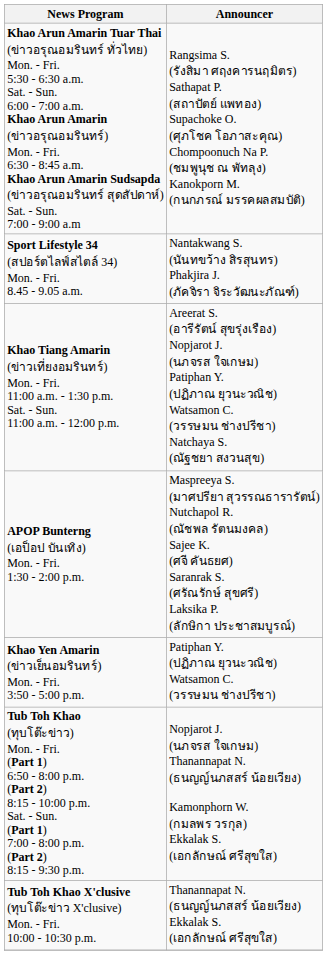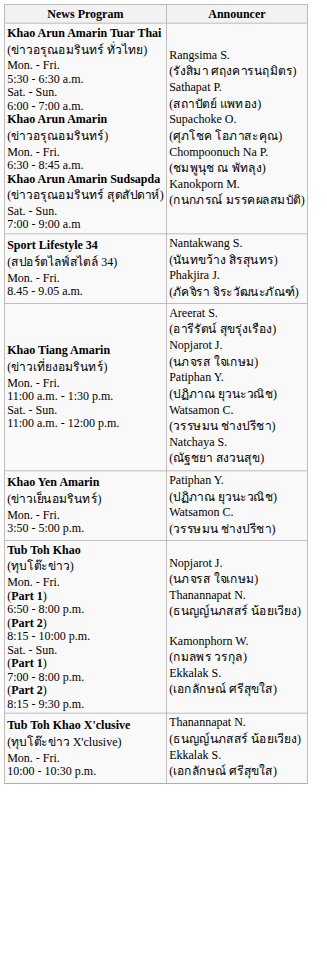 <table class="wikitable">
 <tr>
 <th>News Program</th>
 <th>Announcer</th>
 </tr>
 <tr>
 <td><strong>Khao Arun Amarin Tuar Thai</strong> <br>(ข่าวอรุณอมรินทร์ ทั่วไทย)<br>Mon. - Fri. <br> 5:30 - 6:30 a.m.<br>Sat. - Sun.<br> 6:00 - 7:00 a.m.<br><strong>Khao Arun Amarin</strong><br>(ข่าวอรุณอมรินทร์)<br>Mon. - Fri.<br> 6:30 - 8:45 a.m.<br><strong>Khao Arun Amarin Sudsapda</strong><br>(ข่าวอรุณอมรินทร์ สุดสัปดาห์)<br>Sat. - Sun.<br> 7:00 - 9:00 a.m</td>
 <td>Rangsima S.<br>(รังสิมา ศฤงคารนฤมิตร)<br>Sathapat P.<br>(สถาปัตย์ แพทอง)<br>Supachoke O.<br>(ศุภโชค โอภาสะคุณ)<br>Chompoonuch Na P.<br>(ชมพูนุช ณ พัทลุง)<br>Kanokporn M.<br>(กนกภรณ์ มรรคผลสมบัติ)</td>
 </tr>
 <tr>
 <td><strong>Sport Lifestyle 34</strong><br>(สปอร์ตไลฟ์สไตล์ 34)<br>Mon. - Fri. <br> 8.45 - 9.05 a.m.</td>
 <td>Nantakwang S.<br>(นันทขว้าง สิรสุนทร)<br>Phakjira J.<br>(ภัคจิรา จิระวัฒนะภัณฑ์)</td>
 </tr>
 <tr>
 <td><strong>Khao Tiang Amarin</strong><br>(ข่าวเที่ยงอมรินทร์)<br>Mon. - Fri.<br> 11:00 a.m. - 1:30 p.m.<br>Sat. - Sun.<br> 11:00 a.m. - 12:00 p.m.</td>
 <td>Areerat S.<br>(อารีรัตน์ สุขรุ่งเรือง)<br>Nopjarot J.<br>(นภจรส ใจเกษม)<br>Patiphan Y.<br>(ปฏิภาณ ยุวนะวณิช)<br>Watsamon C.<br>(วรรษมน ช่างปรีชา)<br>Natchaya S.<br>(ณัฐชยา สงวนสุข)</td>
 </tr>
 <tr>
-<td><strong>APOP Bunterng</strong><br>(เอป็อป บันเทิง)<br>Mon. - Fri. <br> 1:30 - 2:00 p.m.</td>
-<td>Maspreeya S.<br>(มาศปรียา สุวรรณธารารัตน์)<br>Nutchapol R.<br>(ณัชพล รัตนมงคล)<br>Sajee K.<br>(ศจี คันธยศ)<br>Saranrak S.<br>(ศรัณรักษ์ สุขศรี)<br>Laksika P.<br>(ลักษิกา ประชาสมบูรณ์)</td>
-</tr>
-<tr>
 <td><strong>Khao Yen Amarin</strong><br>(ข่าวเย็นอมรินทร์)<br>Mon. - Fri. <br> 3:50 - 5:00 p.m.</td>
 <td>Patiphan Y.<br>(ปฏิภาณ ยุวนะวณิช)<br>Watsamon C.<br>(วรรษมน ช่างปรีชา)</td>
 </tr>
 <tr>
 <td><strong>Tub Toh Khao</strong><br>(ทุบโต๊ะข่าว)<br> Mon. - Fri. <br> (<strong>Part 1</strong>) <br>6:50 - 8:00 p.m. <br> (<strong>Part 2</strong>) <br>8:15 - 10:00 p.m. <br>Sat. - Sun. <br> (<strong>Part 1</strong>) <br>7:00 - 8:00 p.m. <br> (<strong>Part 2</strong>) <br>8:15 - 9:30 p.m.</td>
 <td>Nopjarot J.<br>(นภจรส ใจเกษม)<br>Thanannapat N.<br>(ธนญญ์นภสสร์ น้อยเวียง)<br><br>Kamonphorn W.<br>(กมลพร วรกุล)<br>Ekkalak S.<br>(เอกลักษณ์ ศรีสุขใส)</td>
 </tr>
 <tr>
 <td><strong>Tub Toh Khao X'clusive</strong><br>(ทุบโต๊ะข่าว X'clusive)<br> Mon. - Fri. <br> 10:00 - 10:30 p.m.</td>
 <td>Thanannapat N.<br>(ธนญญ์นภสสร์ น้อยเวียง)<br>Ekkalak S.<br>(เอกลักษณ์ ศรีสุขใส)</td>
 </tr>
 <tr>
 </tr>
 </table>
